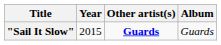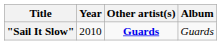 <table class="wikitable plainrowheaders" style="text-align:center;">
 <tr>
 <th scope="col">Title</th>
 <th scope="col">Year</th>
 <th scope="col">Other artist(s)</th>
 <th scope="col">Album</th>
 </tr>
 <tr>
 <th scope="row">"Sail It Slow"</th>
-<td>2015</td>
+<td>2010</td>
 <td><strong><a href='#'>Guards</a></strong></td>
 <td><em>Guards</em></td>
 </tr>
 </table>
